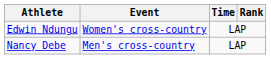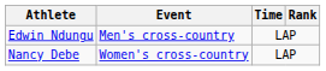 <table class=wikitable style="font-size:90%;">
 <tr>
 <th>Athlete</th>
 <th>Event</th>
 <th>Time</th>
 <th>Rank</th>
 </tr>
 <tr align=center>
 <td align=left><a href='#'>Edwin Ndungu</a></td>
-<td align=left rowspan=1><a href='#'>Women's cross-country</a></td>
+<td align=left rowspan=1><a href='#'>Men's cross-country</a></td>
 <td colspan=2>LAP</td>
 </tr>
 <tr align=center>
 <td align=left><a href='#'>Nancy Debe</a></td>
-<td align=left rowspan=1><a href='#'>Men's cross-country</a></td>
+<td align=left rowspan=1><a href='#'>Women's cross-country</a></td>
 <td colspan=2>LAP</td>
 </tr>
 </table>
